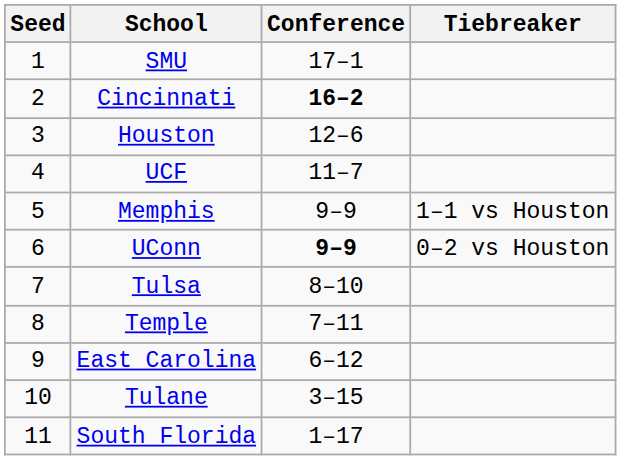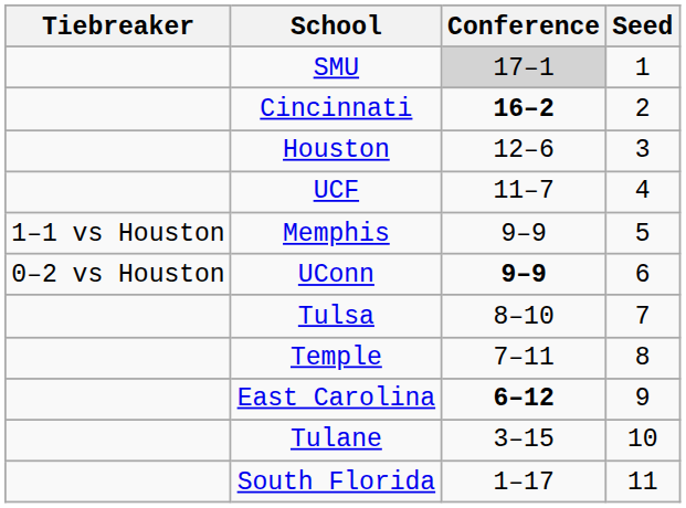 <table class="wikitable" style="text-align:center">
 <tr>
-<th>Seed</th>
+<th>Tiebreaker</th>
 <th>School</th>
 <th>Conference</th>
-<th>Tiebreaker</th>
+<th>Seed</th>
 </tr>
 <tr>
+<td></td>
+<td><a href='#'>SMU</a></td>
+<td style="background: lightgrey;">17–1</td>
 <td>1</td>
-<td><a href='#'>SMU</a></td>
-<td>17–1</td>
-<td></td>
 </tr>
 <tr>
-<td>2</td>
+<td></td>
 <td><a href='#'>Cincinnati</a></td>
 <td><strong>16–2</strong></td>
-<td></td>
+<td>2</td>
 </tr>
 <tr>
-<td>3</td>
+<td></td>
 <td><a href='#'>Houston</a></td>
 <td>12–6</td>
-<td></td>
+<td>3</td>
 </tr>
 <tr>
-<td>4</td>
+<td></td>
 <td><a href='#'>UCF</a></td>
 <td>11–7</td>
-<td></td>
+<td>4</td>
 </tr>
 <tr>
-<td>5</td>
+<td>1–1 vs Houston</td>
 <td><a href='#'>Memphis</a></td>
 <td>9–9</td>
-<td>1–1 vs Houston</td>
+<td>5</td>
 </tr>
 <tr>
-<td>6</td>
+<td>0–2 vs Houston</td>
 <td><a href='#'>UConn</a></td>
 <td><strong>9–9</strong></td>
-<td>0–2 vs Houston</td>
+<td>6</td>
 </tr>
 <tr>
-<td>7</td>
+<td></td>
 <td><a href='#'>Tulsa</a></td>
 <td>8–10</td>
-<td></td>
+<td>7</td>
 </tr>
 <tr>
-<td>8</td>
+<td></td>
 <td><a href='#'>Temple</a></td>
 <td>7–11</td>
-<td></td>
+<td>8</td>
 </tr>
 <tr>
+<td></td>
+<td><a href='#'>East Carolina</a></td>
+<td><strong>6–12</strong></td>
 <td>9</td>
-<td><a href='#'>East Carolina</a></td>
-<td>6–12</td>
-<td></td>
 </tr>
 <tr>
-<td>10</td>
+<td></td>
 <td><a href='#'>Tulane</a></td>
 <td>3–15</td>
-<td></td>
+<td>10</td>
 </tr>
 <tr>
-<td>11</td>
+<td></td>
 <td><a href='#'>South Florida</a></td>
 <td>1–17</td>
-<td></td>
+<td>11</td>
 </tr>
 </table>
